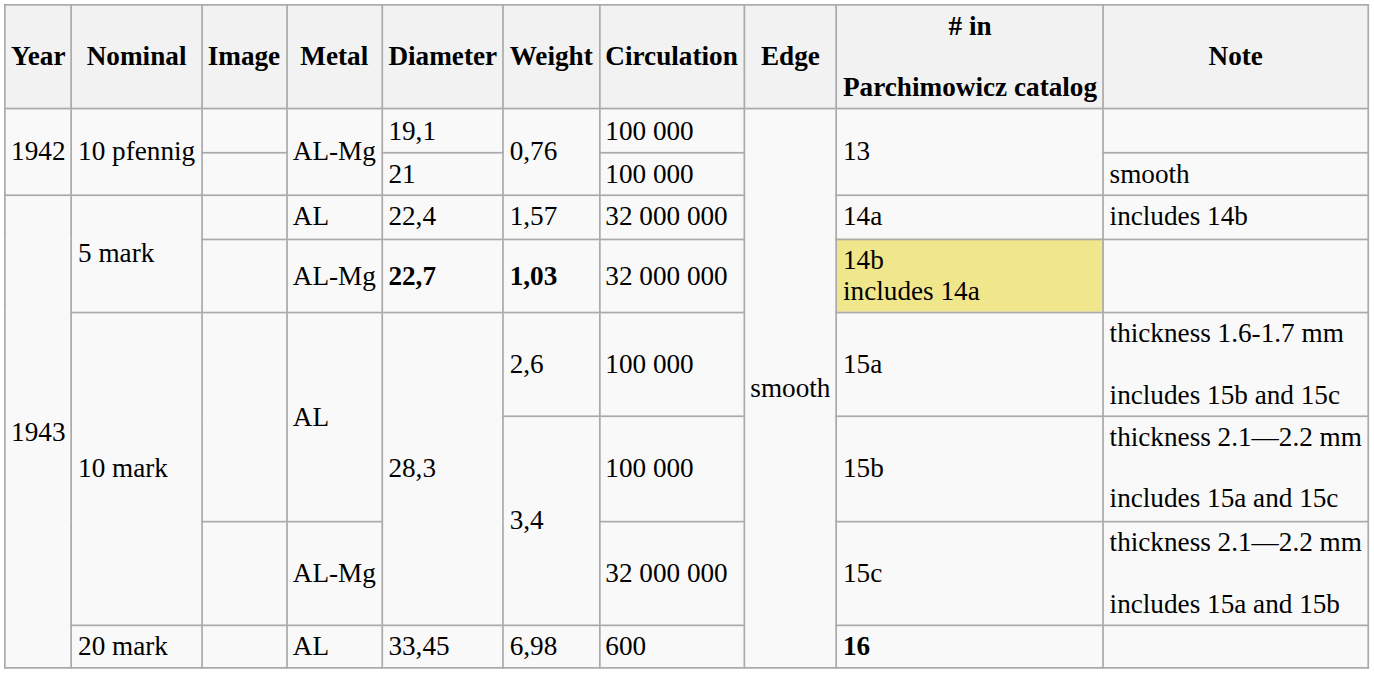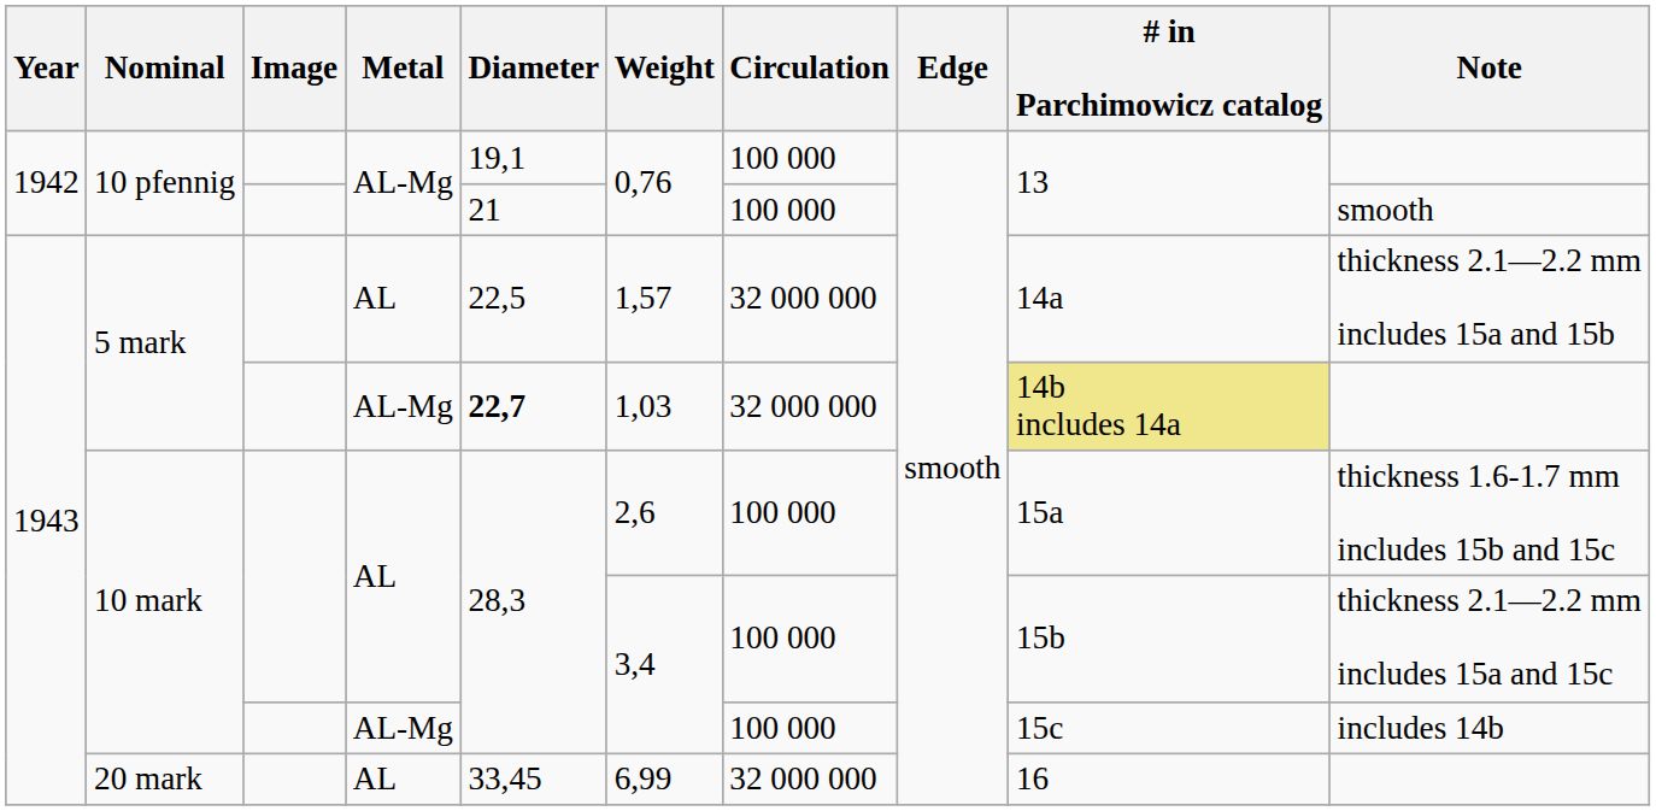 <table class="wikitable">
 <tr>
 <th>Year</th>
 <th>Nominal</th>
 <th>Image</th>
 <th>Metal</th>
 <th>Diameter</th>
 <th>Weight</th>
 <th>Circulation</th>
 <th>Edge</th>
 <th># in<br><br>Parchimowicz catalog</th>
 <th>Note</th>
 </tr>
 <tr>
 <td rowspan="2">1942</td>
 <td rowspan="2">10 pfennig</td>
 <td></td>
 <td rowspan="2">AL-Mg</td>
 <td>19,1</td>
 <td rowspan="2">0,76</td>
 <td>100 000</td>
 <td rowspan="8">smooth</td>
 <td rowspan="2">13</td>
 </tr>
 <tr>
 <td></td>
 <td>21</td>
 <td>100 000</td>
 <td>smooth</td>
 </tr>
 <tr>
 <td rowspan="6">1943</td>
 <td rowspan="2">5 mark</td>
 <td></td>
 <td>AL</td>
-<td>22,4</td>
+<td>22,5</td>
 <td>1,57</td>
 <td>32 000 000</td>
 <td>14a</td>
-<td>includes 14b</td>
+<td>thickness 2.1—2.2 mm<br><br>includes 15a and 15b</td>
 </tr>
 <tr>
 <td></td>
 <td>AL-Mg</td>
 <td><strong>22,7</strong></td>
-<td><strong>1,03</strong></td>
+<td>1,03</td>
 <td>32 000 000</td>
 <td style="background: khaki;">14b<br>includes 14a</td>
 </tr>
 <tr>
 <td rowspan="3">10 mark</td>
 <td rowspan="2"></td>
 <td rowspan="2">AL</td>
 <td rowspan="3">28,3</td>
 <td>2,6</td>
 <td>100 000</td>
 <td>15a</td>
 <td>thickness 1.6-1.7 mm<br><br>includes 15b and 15c</td>
 </tr>
 <tr>
 <td rowspan="2">3,4</td>
 <td>100 000</td>
 <td>15b</td>
 <td>thickness 2.1—2.2 mm<br><br>includes 15a and 15c</td>
 </tr>
 <tr>
 <td></td>
 <td>AL-Mg</td>
-<td>32 000 000</td>
+<td>100 000</td>
 <td>15c</td>
-<td>thickness 2.1—2.2 mm<br><br>includes 15a and 15b</td>
+<td>includes 14b</td>
 </tr>
 <tr>
 <td>20 mark</td>
 <td></td>
 <td>AL</td>
 <td>33,45</td>
-<td>6,98</td>
-<td>600</td>
-<td><strong>16</strong></td>
+<td>6,99</td>
+<td>32 000 000</td>
+<td>16</td>
 <td></td>
 </tr>
 </table>
